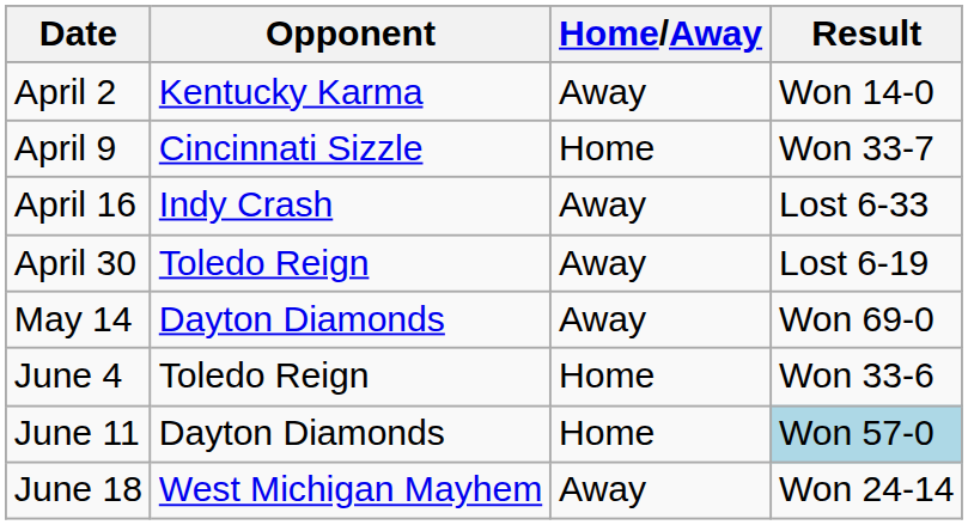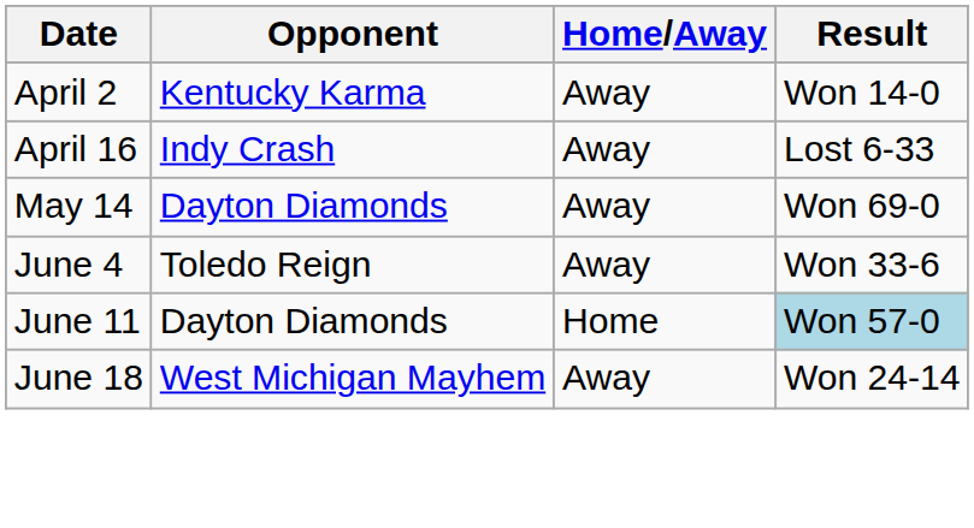 <table class="wikitable">
 <tr>
 <th>Date</th>
 <th>Opponent</th>
 <th><a href='#'>Home</a>/<a href='#'>Away</a></th>
 <th>Result</th>
 </tr>
 <tr>
 <td>April 2</td>
 <td><a href='#'>Kentucky Karma</a></td>
 <td>Away</td>
 <td>Won 14-0</td>
 </tr>
 <tr>
-<td>April 9</td>
-<td><a href='#'>Cincinnati Sizzle</a></td>
-<td>Home</td>
-<td>Won 33-7</td>
-</tr>
-<tr>
 <td>April 16</td>
 <td><a href='#'>Indy Crash</a></td>
 <td>Away</td>
 <td>Lost 6-33</td>
-</tr>
-<tr>
-<td>April 30</td>
-<td><a href='#'>Toledo Reign</a></td>
-<td>Away</td>
-<td>Lost 6-19</td>
 </tr>
 <tr>
 <td>May 14</td>
 <td><a href='#'>Dayton Diamonds</a></td>
 <td>Away</td>
 <td>Won 69-0</td>
 </tr>
 <tr>
 <td>June 4</td>
 <td>Toledo Reign</td>
-<td>Home</td>
+<td>Away</td>
 <td>Won 33-6</td>
 </tr>
 <tr>
 <td>June 11</td>
 <td>Dayton Diamonds</td>
 <td>Home</td>
 <td style="background: lightblue;">Won 57-0</td>
 </tr>
 <tr>
 <td>June 18</td>
 <td><a href='#'>West Michigan Mayhem</a></td>
 <td>Away</td>
 <td>Won 24-14</td>
 </tr>
 </table>
